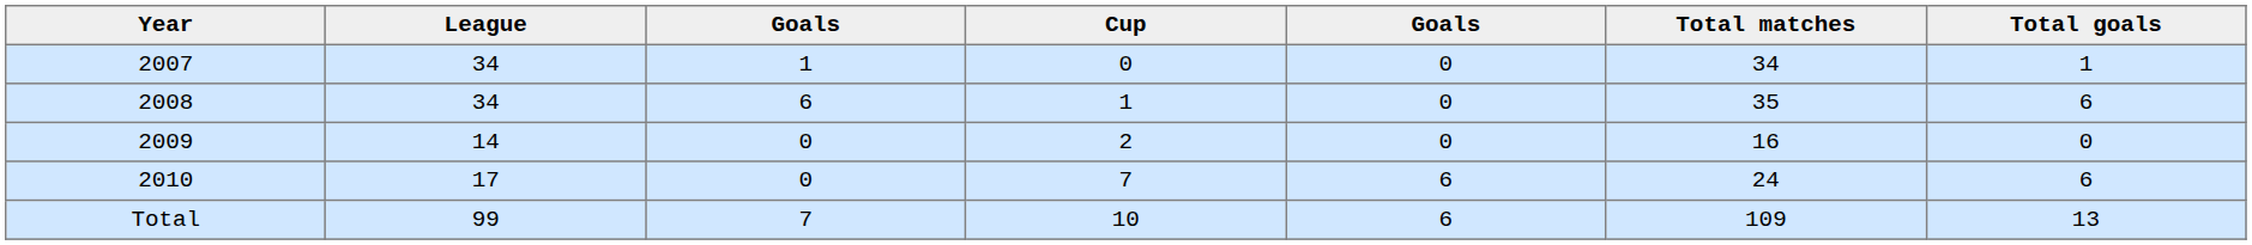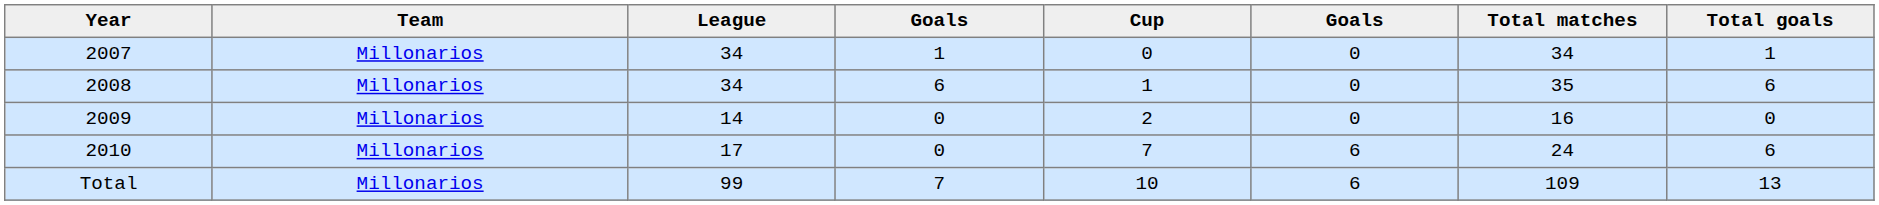 <table cellpadding=3 cellspacing=0 width=100% width=40% border=1 style="border-collapse:collapse"|>
 <tr align=center>
 <th bgcolor=#efefef width=5%>Year</th>
+<th bgcolor=#efefef width=10%>Team</th>
 <th bgcolor=#efefef width=5%>League</th>
 <th bgcolor=#efefef width=5%>Goals</th>
 <th bgcolor=#efefef width=5%>Cup</th>
 <th bgcolor=#efefef width=5%>Goals</th>
 <th bgcolor=#efefef width=5%>Total matches</th>
 <th bgcolor=#efefef width=5%>Total goals</th>
 </tr>
 <tr align=center bgcolor=#D0E7FF>
 <td>2007</td>
+<td><a href='#'>Millonarios</a></td>
 <td>34</td>
 <td>1</td>
 <td>0</td>
 <td>0</td>
 <td>34</td>
 <td>1</td>
 </tr>
 <tr align=center bgcolor=#D0E7FF>
 <td>2008</td>
+<td><a href='#'>Millonarios</a></td>
 <td>34</td>
 <td>6</td>
 <td>1</td>
 <td>0</td>
 <td>35</td>
 <td>6</td>
 </tr>
 <tr align=center bgcolor=#DOE7FF>
 <td>2009</td>
+<td><a href='#'>Millonarios</a></td>
 <td>14</td>
 <td>0</td>
 <td>2</td>
 <td>0</td>
 <td>16</td>
 <td>0</td>
 </tr>
 <tr align=center bgcolor=#DOE7FF>
 <td>2010</td>
+<td><a href='#'>Millonarios</a></td>
 <td>17</td>
 <td>0</td>
 <td>7</td>
 <td>6</td>
 <td>24</td>
 <td>6</td>
 </tr>
 <tr align=center bgcolor=#DOE7FF>
 <td>Total</td>
+<td><a href='#'>Millonarios</a></td>
 <td>99</td>
 <td>7</td>
 <td>10</td>
 <td>6</td>
 <td>109</td>
 <td>13</td>
 </tr>
 </table>
